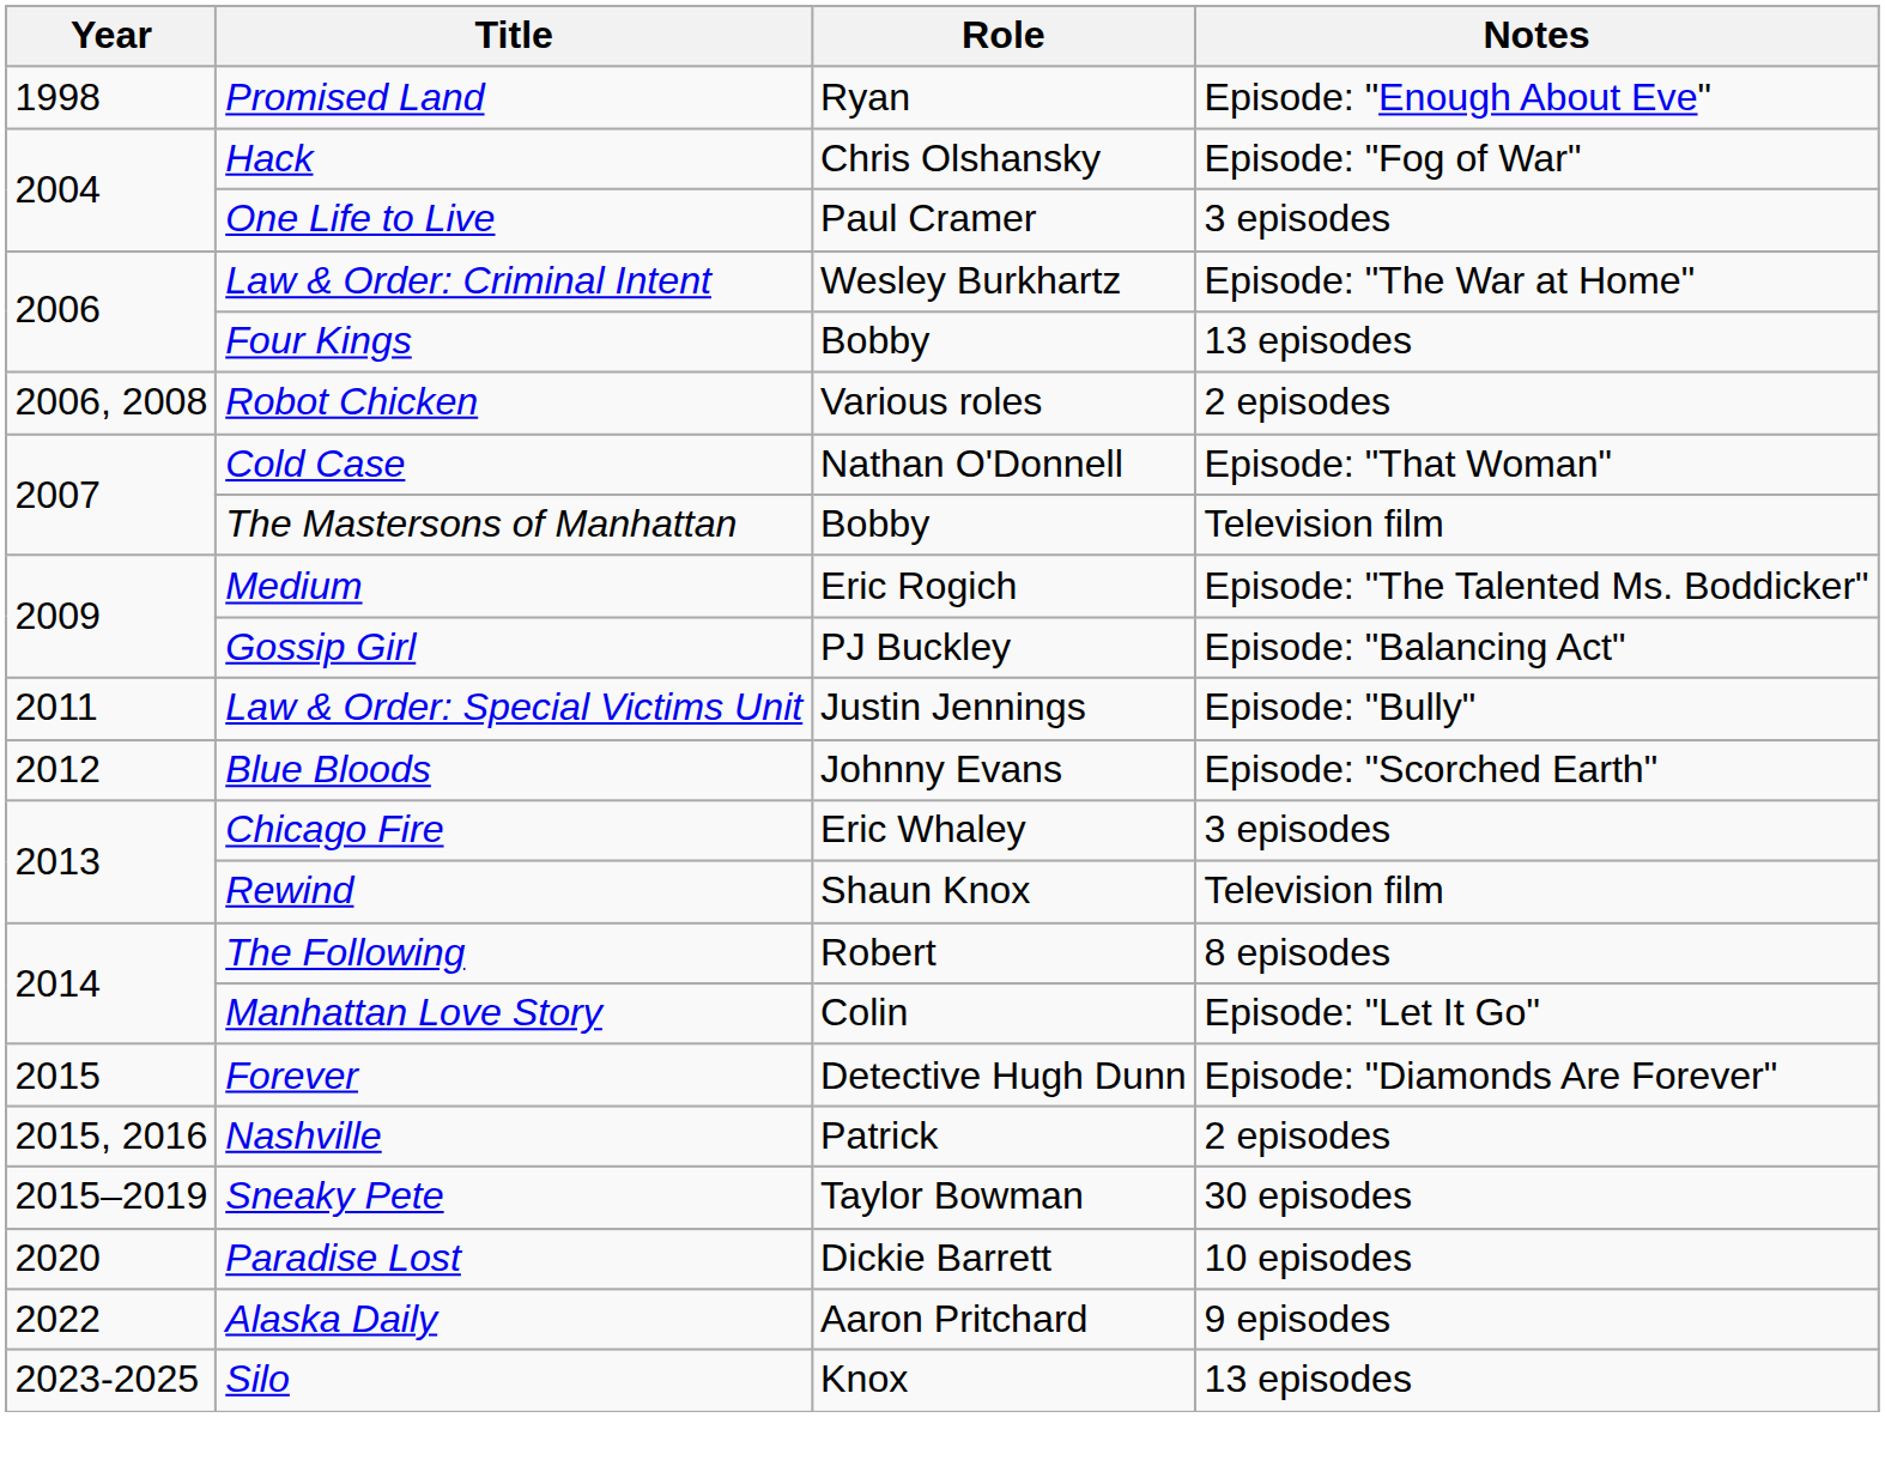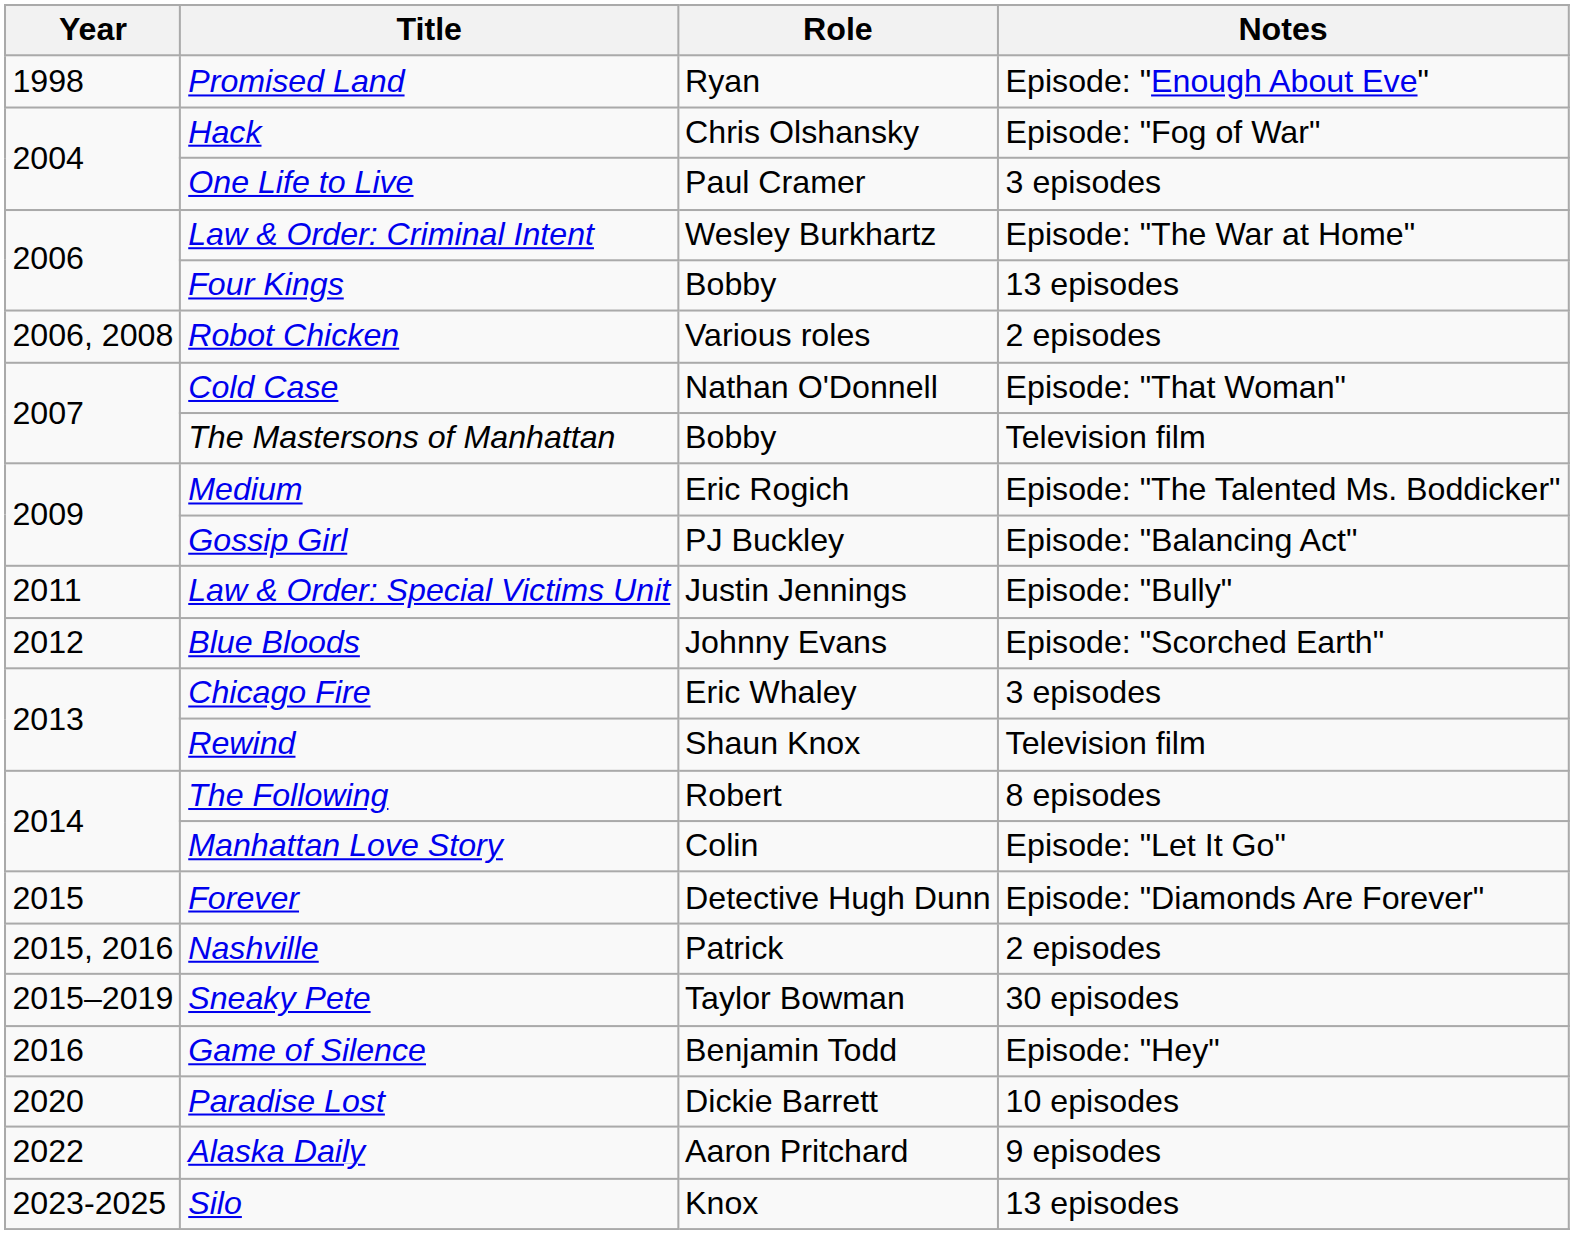 <table class="wikitable sortable">
 <tr>
 <th>Year</th>
 <th>Title</th>
 <th>Role</th>
 <th>Notes</th>
 </tr>
 <tr>
 <td>1998</td>
 <td><a href='#'><em>Promised Land</em></a></td>
 <td>Ryan</td>
 <td>Episode: "<a href='#'>Enough About Eve</a>"</td>
 </tr>
 <tr>
 <td rowspan="2">2004</td>
 <td><a href='#'><em>Hack</em></a></td>
 <td>Chris Olshansky</td>
 <td>Episode: "Fog of War"</td>
 </tr>
 <tr>
 <td><em><a href='#'>One Life to Live</a></em></td>
 <td>Paul Cramer</td>
 <td>3 episodes</td>
 </tr>
 <tr>
 <td rowspan="2">2006</td>
 <td><em><a href='#'>Law & Order: Criminal Intent</a></em></td>
 <td>Wesley Burkhartz</td>
 <td>Episode: "The War at Home"</td>
 </tr>
 <tr>
 <td><em><a href='#'>Four Kings</a></em></td>
 <td>Bobby</td>
 <td>13 episodes</td>
 </tr>
 <tr>
 <td>2006, 2008</td>
 <td><em><a href='#'>Robot Chicken</a></em></td>
 <td>Various roles</td>
 <td>2 episodes</td>
 </tr>
 <tr>
 <td rowspan="2">2007</td>
 <td><em><a href='#'>Cold Case</a></em></td>
 <td>Nathan O'Donnell</td>
 <td>Episode: "That Woman"</td>
 </tr>
 <tr>
 <td><em>The Mastersons of Manhattan</em></td>
 <td>Bobby</td>
 <td>Television film</td>
 </tr>
 <tr>
 <td rowspan="2">2009</td>
 <td><a href='#'><em>Medium</em></a></td>
 <td>Eric Rogich</td>
 <td>Episode: "The Talented Ms. Boddicker"</td>
 </tr>
 <tr>
 <td><em><a href='#'>Gossip Girl</a></em></td>
 <td>PJ Buckley</td>
 <td>Episode: "Balancing Act"</td>
 </tr>
 <tr>
 <td>2011</td>
 <td><em><a href='#'>Law & Order: Special Victims Unit</a></em></td>
 <td>Justin Jennings</td>
 <td>Episode: "Bully"</td>
 </tr>
 <tr>
 <td>2012</td>
 <td><a href='#'><em>Blue Bloods</em></a></td>
 <td>Johnny Evans</td>
 <td>Episode: "Scorched Earth"</td>
 </tr>
 <tr>
 <td rowspan="2">2013</td>
 <td><a href='#'><em>Chicago Fire</em></a></td>
 <td>Eric Whaley</td>
 <td>3 episodes</td>
 </tr>
 <tr>
 <td><a href='#'><em>Rewind</em></a></td>
 <td>Shaun Knox</td>
 <td>Television film</td>
 </tr>
 <tr>
 <td rowspan="2">2014</td>
 <td><em><a href='#'>The Following</a></em></td>
 <td>Robert</td>
 <td>8 episodes</td>
 </tr>
 <tr>
 <td><em><a href='#'>Manhattan Love Story</a></em></td>
 <td>Colin</td>
 <td>Episode: "Let It Go"</td>
 </tr>
 <tr>
 <td>2015</td>
 <td><a href='#'><em>Forever</em></a></td>
 <td>Detective Hugh Dunn</td>
 <td>Episode: "Diamonds Are Forever"</td>
 </tr>
 <tr>
 <td>2015, 2016</td>
 <td><a href='#'><em>Nashville</em></a></td>
 <td>Patrick</td>
 <td>2 episodes</td>
 </tr>
 <tr>
 <td>2015–2019</td>
 <td><em><a href='#'>Sneaky Pete</a></em></td>
 <td>Taylor Bowman</td>
 <td>30 episodes</td>
 </tr>
 <tr>
+<td>2016</td>
+<td><a href='#'><em>Game of Silence</em></a></td>
+<td>Benjamin Todd</td>
+<td>Episode: "Hey"</td>
+</tr>
+<tr>
 <td>2020</td>
 <td><a href='#'><em>Paradise Lost</em></a></td>
 <td>Dickie Barrett</td>
 <td>10 episodes</td>
 </tr>
 <tr>
 <td>2022</td>
 <td><em><a href='#'>Alaska Daily</a></em></td>
 <td>Aaron Pritchard</td>
 <td>9 episodes</td>
 </tr>
 <tr>
 <td>2023-2025</td>
 <td><em><a href='#'>Silo</a></em></td>
 <td>Knox</td>
 <td>13 episodes</td>
 </tr>
 </table>
